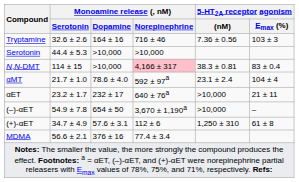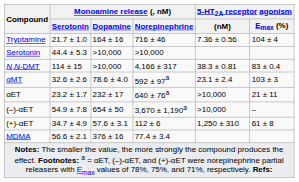 <table class="wikitable floatright" style="font-size:small;">
 <tr>
 <th rowspan="2">Compound</th>
 <th colspan="3"><a href='#'>Monoamine release</a> (, nM)</th>
 <th colspan="2"><a href='#'>5-HT<sub>2A</sub> receptor</a> <a href='#'>agonism</a></th>
 </tr>
 <tr>
 <th><a href='#'>Serotonin</a></th>
 <th><a href='#'>Dopamine</a></th>
 <th><a href='#'>Norepinephrine</a></th>
 <th> (nM)</th>
 <th><a href='#'>E<sub>max</sub></a> (%)</th>
 </tr>
 <tr>
 <td><a href='#'>Tryptamine</a></td>
-<td>32.6 ± 2.6</td>
+<td>21.7 ± 1.0</td>
 <td>164 ± 16</td>
 <td>716 ± 46</td>
 <td>7.36 ± 0.56</td>
-<td>103 ± 3</td>
+<td>104 ± 4</td>
 </tr>
 <tr>
 <td><a href='#'>Serotonin</a></td>
 <td>44.4 ± 5.3</td>
 <td>>10,000</td>
 <td>>10,000</td>
 <td></td>
 <td></td>
 </tr>
 <tr>
 <td><a href='#'><em>N</em>,<em>N</em>-DMT</a></td>
 <td>114 ± 15</td>
 <td>>10,000</td>
-<td style="background: pink;">4,166 ± 317</td>
+<td>4,166 ± 317</td>
 <td>38.3 ± 0.81</td>
 <td>83 ± 0.4</td>
 </tr>
 <tr>
 <td><a href='#'>αMT</a></td>
-<td>21.7 ± 1.0</td>
+<td>32.6 ± 2.6</td>
 <td>78.6 ± 4.0</td>
 <td>592 ± 97<sup>a</sup></td>
 <td>23.1 ± 2.4</td>
-<td>104 ± 4</td>
+<td>103 ± 3</td>
 </tr>
 <tr>
 <td>αET</td>
 <td>23.2 ± 1.7</td>
 <td>232 ± 17</td>
 <td>640 ± 76<sup>a</sup></td>
 <td>>10,000</td>
 <td>21 ± 11</td>
 </tr>
 <tr>
 <td>(–)-αET</td>
 <td>54.9 ± 7.8</td>
 <td>654 ± 50</td>
 <td>3,670 ± 1,190<sup>a</sup></td>
 <td>>10,000</td>
 <td>–</td>
 </tr>
 <tr>
 <td>(+)-αET</td>
 <td>34.7 ± 4.9</td>
 <td>57.6 ± 3.1</td>
 <td>112 ± 6</td>
 <td>1,250 ± 310</td>
 <td>61 ± 8</td>
 </tr>
 <tr>
 <td><a href='#'>MDMA</a></td>
 <td>56.6 ± 2.1</td>
 <td>376 ± 16</td>
 <td>77.4 ± 3.4</td>
 <td></td>
 <td></td>
 </tr>
 <tr class="sortbottom">
 <td colspan="6" style="width: 1px; background-color:#eaecf0; text-align: center;"><strong>Notes:</strong> The smaller the value, the more strongly the compound produces the effect. <strong>Footnotes:</strong> <sup>a</sup> = αET, (–)-αET, and (+)-αET were norepinephrine partial releasers with <a href='#'>E<sub>max</sub></a> values of 78%, 75%, and 71%, respectively. <strong>Refs:</strong> </td>
 </tr>
 </table>
